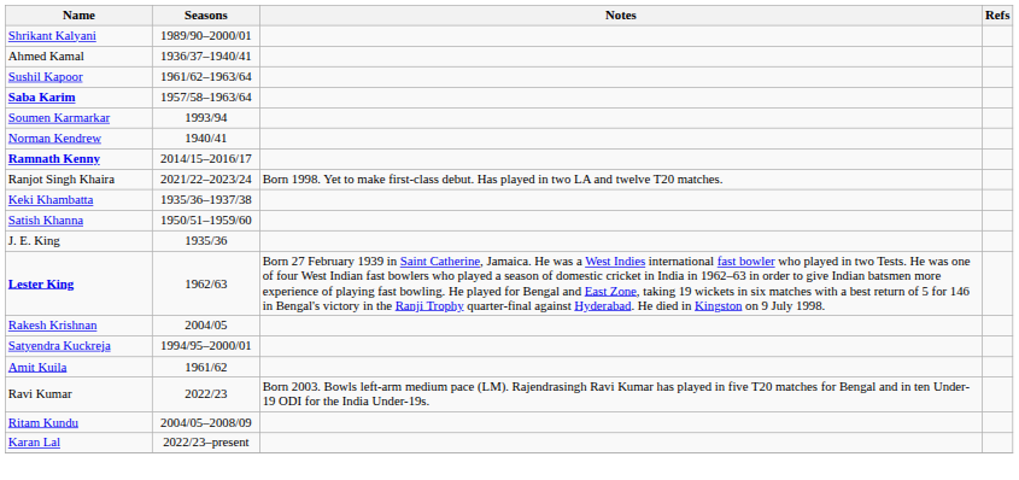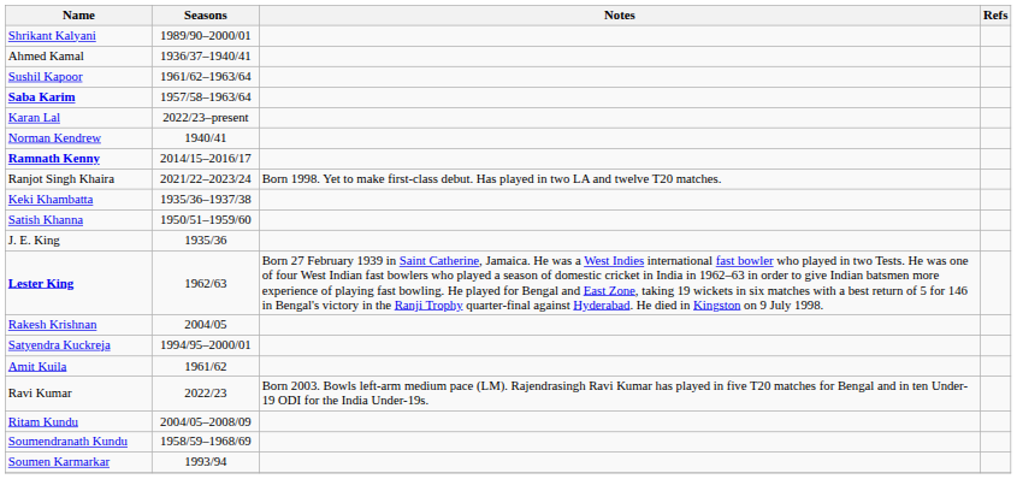 <table class="wikitable">
 <tr>
 <th style="width:175px">Name</th>
 <th style="width:125px">Seasons</th>
 <th>Notes</th>
 <th>Refs</th>
 </tr>
 <tr>
 <td><a href='#'>Shrikant Kalyani</a></td>
 <td align="center">1989/90–2000/01</td>
 <td></td>
 <td></td>
 </tr>
 <tr>
 <td>Ahmed Kamal</td>
 <td align="center">1936/37–1940/41</td>
 <td></td>
 <td></td>
 </tr>
 <tr>
 <td><a href='#'>Sushil Kapoor</a></td>
 <td align="center">1961/62–1963/64</td>
 <td></td>
 <td></td>
 </tr>
 <tr>
 <td><strong><a href='#'>Saba Karim</a></strong></td>
 <td align="center">1957/58–1963/64</td>
 <td></td>
 <td></td>
 </tr>
 <tr>
-<td><a href='#'>Soumen Karmarkar</a></td>
-<td align="center">1993/94</td>
+<td><a href='#'>Karan Lal</a></td>
+<td align="center">2022/23–present</td>
 <td></td>
 <td></td>
 </tr>
 <tr>
 <td><a href='#'>Norman Kendrew</a></td>
 <td align="center">1940/41</td>
 <td></td>
 <td></td>
 </tr>
 <tr>
 <td><strong><a href='#'>Ramnath Kenny</a></strong></td>
 <td align="center">2014/15–2016/17</td>
 <td></td>
 <td></td>
 </tr>
 <tr>
 <td>Ranjot Singh Khaira</td>
 <td align="center">2021/22–2023/24</td>
 <td>Born 1998. Yet to make first-class debut. Has played in two LA and twelve T20 matches.</td>
 <td></td>
 </tr>
 <tr>
 <td><a href='#'>Keki Khambatta</a></td>
 <td align="center">1935/36–1937/38</td>
 <td></td>
 <td></td>
 </tr>
 <tr>
 <td><a href='#'>Satish Khanna</a></td>
 <td align="center">1950/51–1959/60</td>
 <td></td>
 <td></td>
 </tr>
 <tr>
 <td>J. E. King</td>
 <td align="center">1935/36</td>
 <td></td>
 <td></td>
 </tr>
 <tr>
 <td><strong><a href='#'>Lester King</a></strong></td>
 <td align="center">1962/63</td>
 <td>Born 27 February 1939 in <a href='#'>Saint Catherine</a>, Jamaica. He was a <a href='#'>West Indies</a> international <a href='#'>fast bowler</a> who played in two Tests. He was one of four West Indian fast bowlers who played a season of domestic cricket in India in 1962–63 in order to give Indian batsmen more experience of playing fast bowling. He played for Bengal and <a href='#'>East Zone</a>, taking 19 wickets in six matches with a best return of 5 for 146 in Bengal's victory in the <a href='#'>Ranji Trophy</a> quarter-final against <a href='#'>Hyderabad</a>. He died in <a href='#'>Kingston</a> on 9 July 1998.</td>
 <td></td>
 </tr>
 <tr>
 <td><a href='#'>Rakesh Krishnan</a></td>
 <td align="center">2004/05</td>
 <td></td>
 <td></td>
 </tr>
 <tr>
 <td><a href='#'>Satyendra Kuckreja</a></td>
 <td align="center">1994/95–2000/01</td>
 <td></td>
 <td></td>
 </tr>
 <tr>
 <td><a href='#'>Amit Kuila</a></td>
 <td align="center">1961/62</td>
 <td></td>
 <td></td>
 </tr>
 <tr>
 <td>Ravi Kumar</td>
 <td align="center">2022/23</td>
 <td>Born 2003. Bowls left-arm medium pace (LM). Rajendrasingh Ravi Kumar has played in five T20 matches for Bengal and in ten Under-19 ODI for the India Under-19s.</td>
 <td></td>
 </tr>
 <tr>
 <td><a href='#'>Ritam Kundu</a></td>
 <td align="center">2004/05–2008/09</td>
 <td></td>
 <td></td>
 </tr>
 <tr>
-<td><a href='#'>Karan Lal</a></td>
-<td align="center">2022/23–present</td>
+<td><a href='#'>Soumendranath Kundu</a></td>
+<td align="center">1958/59–1968/69</td>
+<td></td>
+<td></td>
+</tr>
+<tr>
+<td><a href='#'>Soumen Karmarkar</a></td>
+<td align="center">1993/94</td>
 <td></td>
 <td></td>
 </tr>
 <tr>
 </tr>
 </table>
